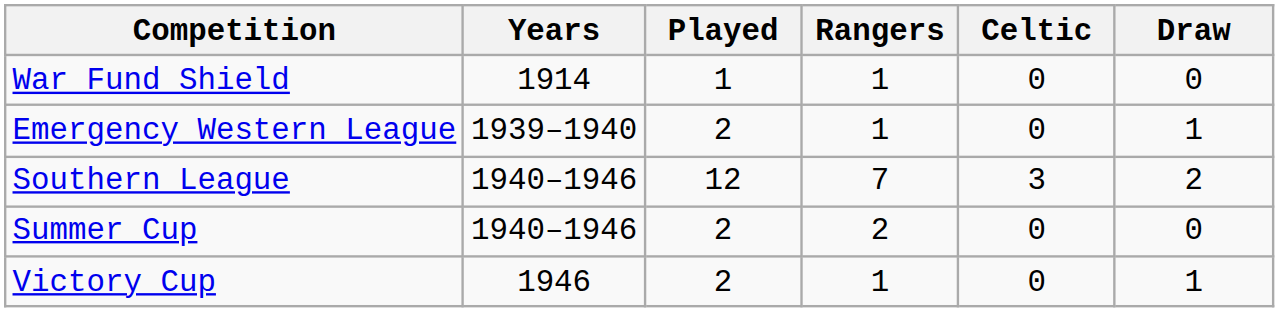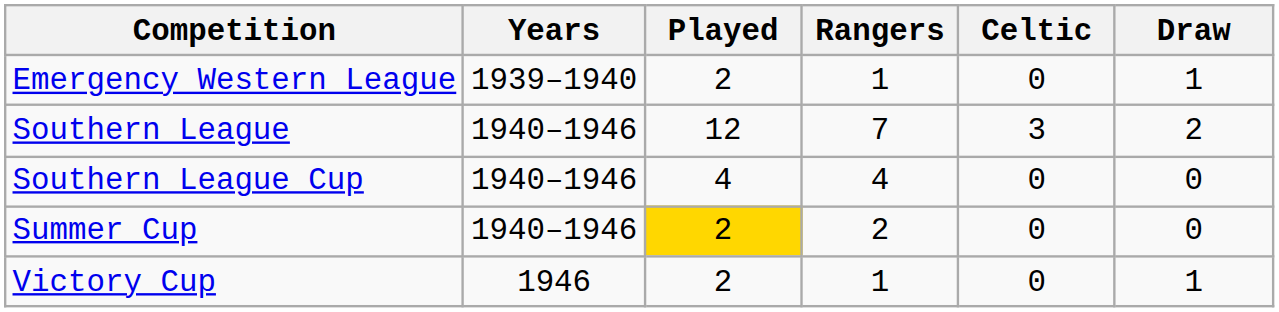 <table class="wikitable sortable" style="text-align:center font-size:80%">
 <tr>
 <th>Competition</th>
 <th>Years</th>
 <th width=60>Played</th>
 <th width=60>Rangers</th>
 <th width=60>Celtic</th>
 <th width=60>Draw</th>
-</tr>
-<tr>
-<td align=left><a href='#'>War Fund Shield</a></td>
-<td align=center>1914</td>
-<td align=center>1</td>
-<td align=center>1</td>
-<td align=center>0</td>
-<td align=center>0</td>
 </tr>
 <tr>
 <td align=left><a href='#'>Emergency Western League</a></td>
 <td align=center>1939–1940</td>
 <td align=center>2</td>
 <td align=center>1</td>
 <td align=center>0</td>
 <td align=center>1</td>
 </tr>
 <tr>
 <td align=left><a href='#'>Southern League</a></td>
 <td align=center>1940–1946</td>
 <td align=center>12</td>
 <td align=center>7</td>
 <td align=center>3</td>
 <td align=center>2</td>
 </tr>
 <tr>
+<td align=left><a href='#'>Southern League Cup</a></td>
+<td align=center>1940–1946</td>
+<td align=center>4</td>
+<td align=center>4</td>
+<td align=center>0</td>
+<td align=center>0</td>
+</tr>
+<tr>
 <td align=left><a href='#'>Summer Cup</a></td>
 <td align=center>1940–1946</td>
-<td align=center>2</td>
+<td align=center style="background: gold;">2</td>
 <td align=center>2</td>
 <td align=center>0</td>
 <td align=center>0</td>
 </tr>
 <tr>
 <td align=left><a href='#'>Victory Cup</a></td>
 <td align=center>1946</td>
 <td align=center>2</td>
 <td align=center>1</td>
 <td align=center>0</td>
 <td align=center>1</td>
 </tr>
 </table>
